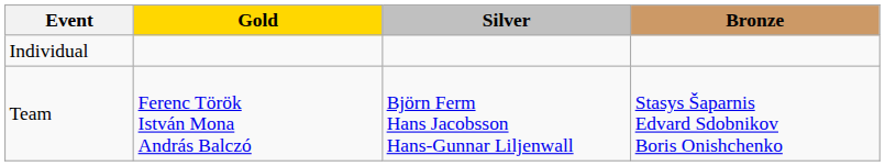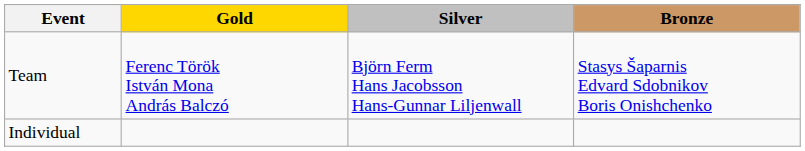 <table class="wikitable">
 <tr>
 <th width="100">Event</th>
 <th style="background-color:gold;" width="200"> Gold</th>
 <th style="background-color:silver;" width="200">Silver</th>
 <th style="background-color:#CC9966;" width="200"> Bronze</th>
 </tr>
 <tr>
+<td>Team</td>
+<td> <br><a href='#'>Ferenc Török</a><br> <a href='#'>István Mona</a><br> <a href='#'>András Balczó</a></td>
+<td> <br><a href='#'>Björn Ferm</a><br> <a href='#'>Hans Jacobsson</a><br> <a href='#'>Hans-Gunnar Liljenwall</a></td>
+<td> <br> <a href='#'>Stasys Šaparnis</a> <br> <a href='#'>Edvard Sdobnikov</a><br> <a href='#'>Boris Onishchenko</a></td>
+</tr>
+<tr>
 <td>Individual</td>
 <td></td>
 <td></td>
 <td></td>
 </tr>
-<tr>
-<td>Team</td>
-<td> <br><a href='#'>Ferenc Török</a><br> <a href='#'>István Mona</a><br> <a href='#'>András Balczó</a></td>
-<td> <br><a href='#'>Björn Ferm</a><br> <a href='#'>Hans Jacobsson</a><br> <a href='#'>Hans-Gunnar Liljenwall</a></td>
-<td> <br> <a href='#'>Stasys Šaparnis</a> <br> <a href='#'>Edvard Sdobnikov</a><br> <a href='#'>Boris Onishchenko</a></td>
-</tr>
 </table>
